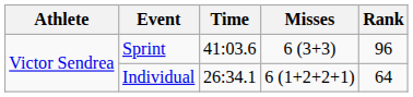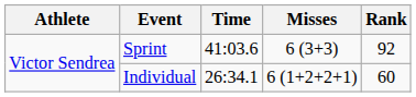 <table class="wikitable" style="font-size:90%">
 <tr>
 <th>Athlete</th>
 <th>Event</th>
 <th>Time</th>
 <th>Misses</th>
 <th>Rank</th>
 </tr>
 <tr align=center>
 <td align=left rowspan=2><a href='#'>Victor Sendrea</a></td>
 <td align=left><a href='#'>Sprint</a></td>
 <td>41:03.6</td>
 <td>6 (3+3)</td>
-<td>96</td>
+<td>92</td>
 </tr>
 <tr align=center>
 <td align=left><a href='#'>Individual</a></td>
 <td>26:34.1</td>
 <td>6 (1+2+2+1)</td>
-<td>64</td>
+<td>60</td>
 </tr>
 </table>
